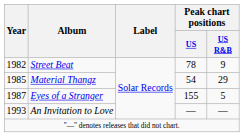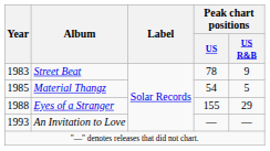 <table class="wikitable">
 <tr>
 <th scope="col" rowspan="2">Year</th>
 <th scope="col" rowspan="2">Album</th>
 <th scope="col" rowspan="2">Label</th>
 <th scope="col" colspan="2">Peak chart positions</th>
 </tr>
 <tr>
 <th style="width:45px;"><small><a href='#'>US</a></small><br></th>
 <th style="width:45px;"><small><a href='#'>US R&B</a></small><br></th>
 </tr>
 <tr>
-<td>1982</td>
+<td>1983</td>
 <td><em><a href='#'>Street Beat</a></em></td>
 <td rowspan="4"><a href='#'>Solar Records</a></td>
 <td align=center>78</td>
 <td align=center>9</td>
 </tr>
 <tr>
 <td>1985</td>
 <td><em><a href='#'>Material Thangz</a></em></td>
 <td align=center>54</td>
-<td align=center>29</td>
+<td align=center>5</td>
 </tr>
 <tr>
-<td>1987</td>
+<td>1988</td>
 <td><em><a href='#'>Eyes of a Stranger</a></em></td>
 <td align=center>155</td>
-<td align=center>5</td>
+<td align=center>29</td>
 </tr>
 <tr>
 <td>1993</td>
 <td><em>An Invitation to Love</em></td>
 <td align=center>—</td>
 <td align=center>—</td>
 </tr>
 <tr>
 <td colspan="5" style="text-align:center; font-size:9pt;">"—" denotes releases that did not chart.</td>
 </tr>
 </table>
